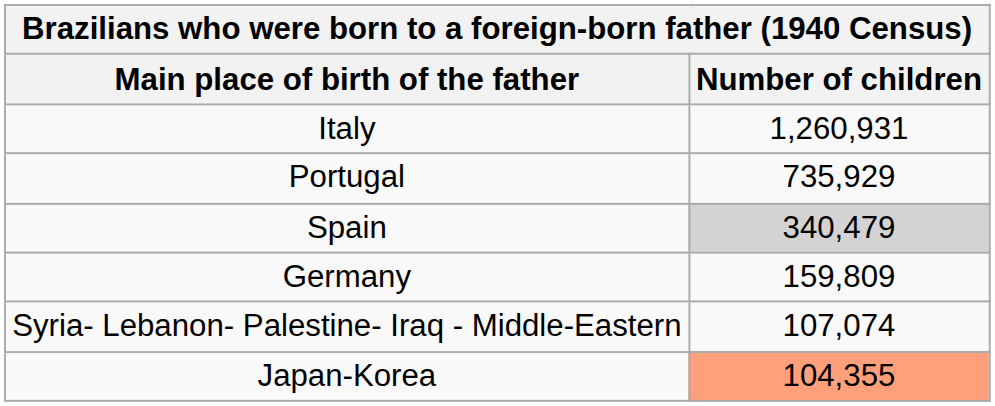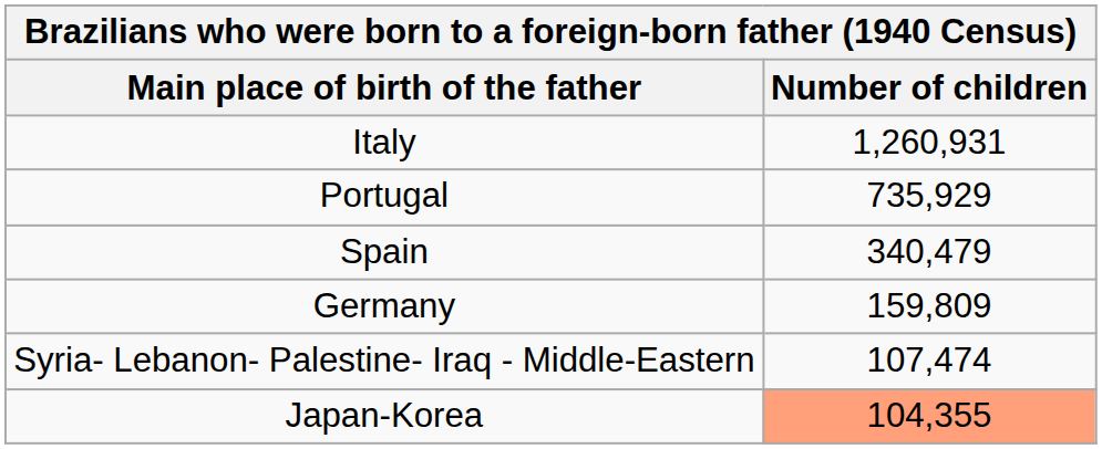 <table class="wikitable" style="text-align:center;">
 <tr>
 <th colspan=6>Brazilians who were born to a foreign-born father (1940 Census)</th>
 </tr>
 <tr>
 <th>Main place of birth of the father</th>
 <th>Number of children</th>
 </tr>
 <tr>
 <td>Italy</td>
 <td>1,260,931</td>
 </tr>
 <tr>
 <td>Portugal</td>
 <td>735,929</td>
 </tr>
 <tr>
 <td>Spain</td>
-<td style="background: lightgrey;">340,479</td>
+<td>340,479</td>
 </tr>
 <tr>
 <td>Germany</td>
 <td>159,809</td>
 </tr>
 <tr>
 <td>Syria- Lebanon- Palestine- Iraq - Middle-Eastern</td>
-<td>107,074</td>
+<td>107,474</td>
 </tr>
 <tr>
 <td>Japan-Korea</td>
 <td style="background: lightsalmon;">104,355</td>
 </tr>
 </table>
